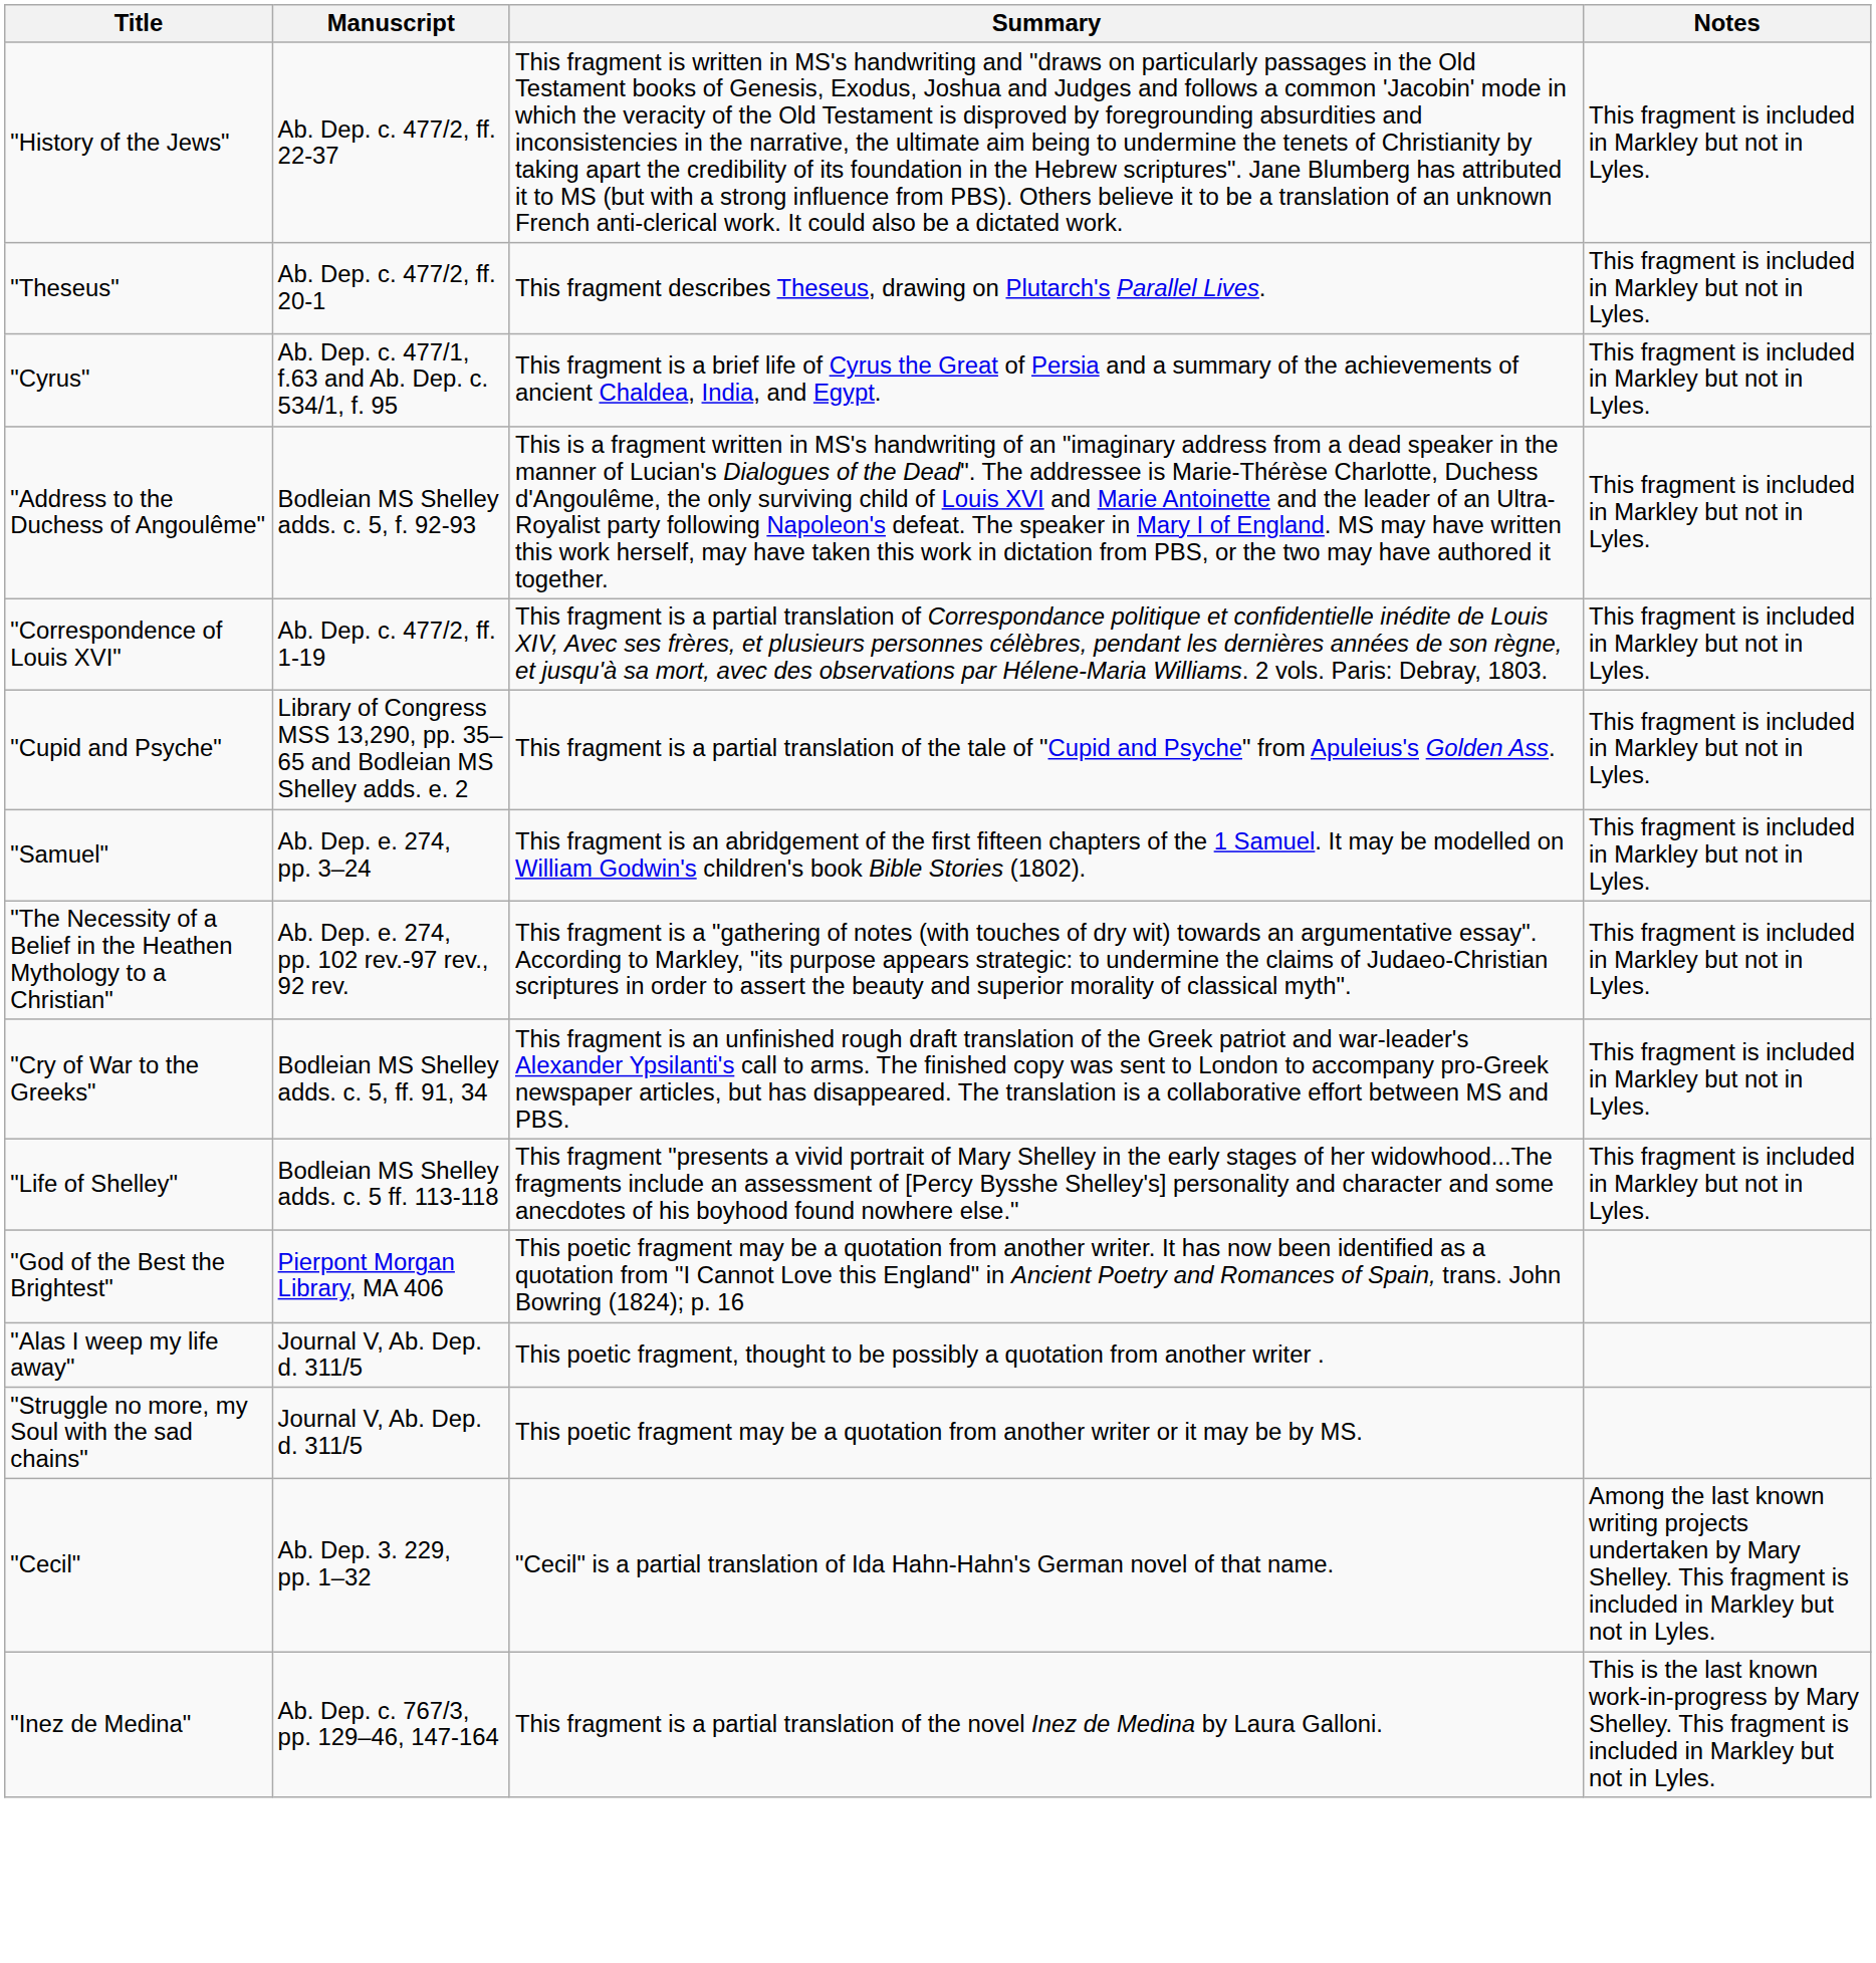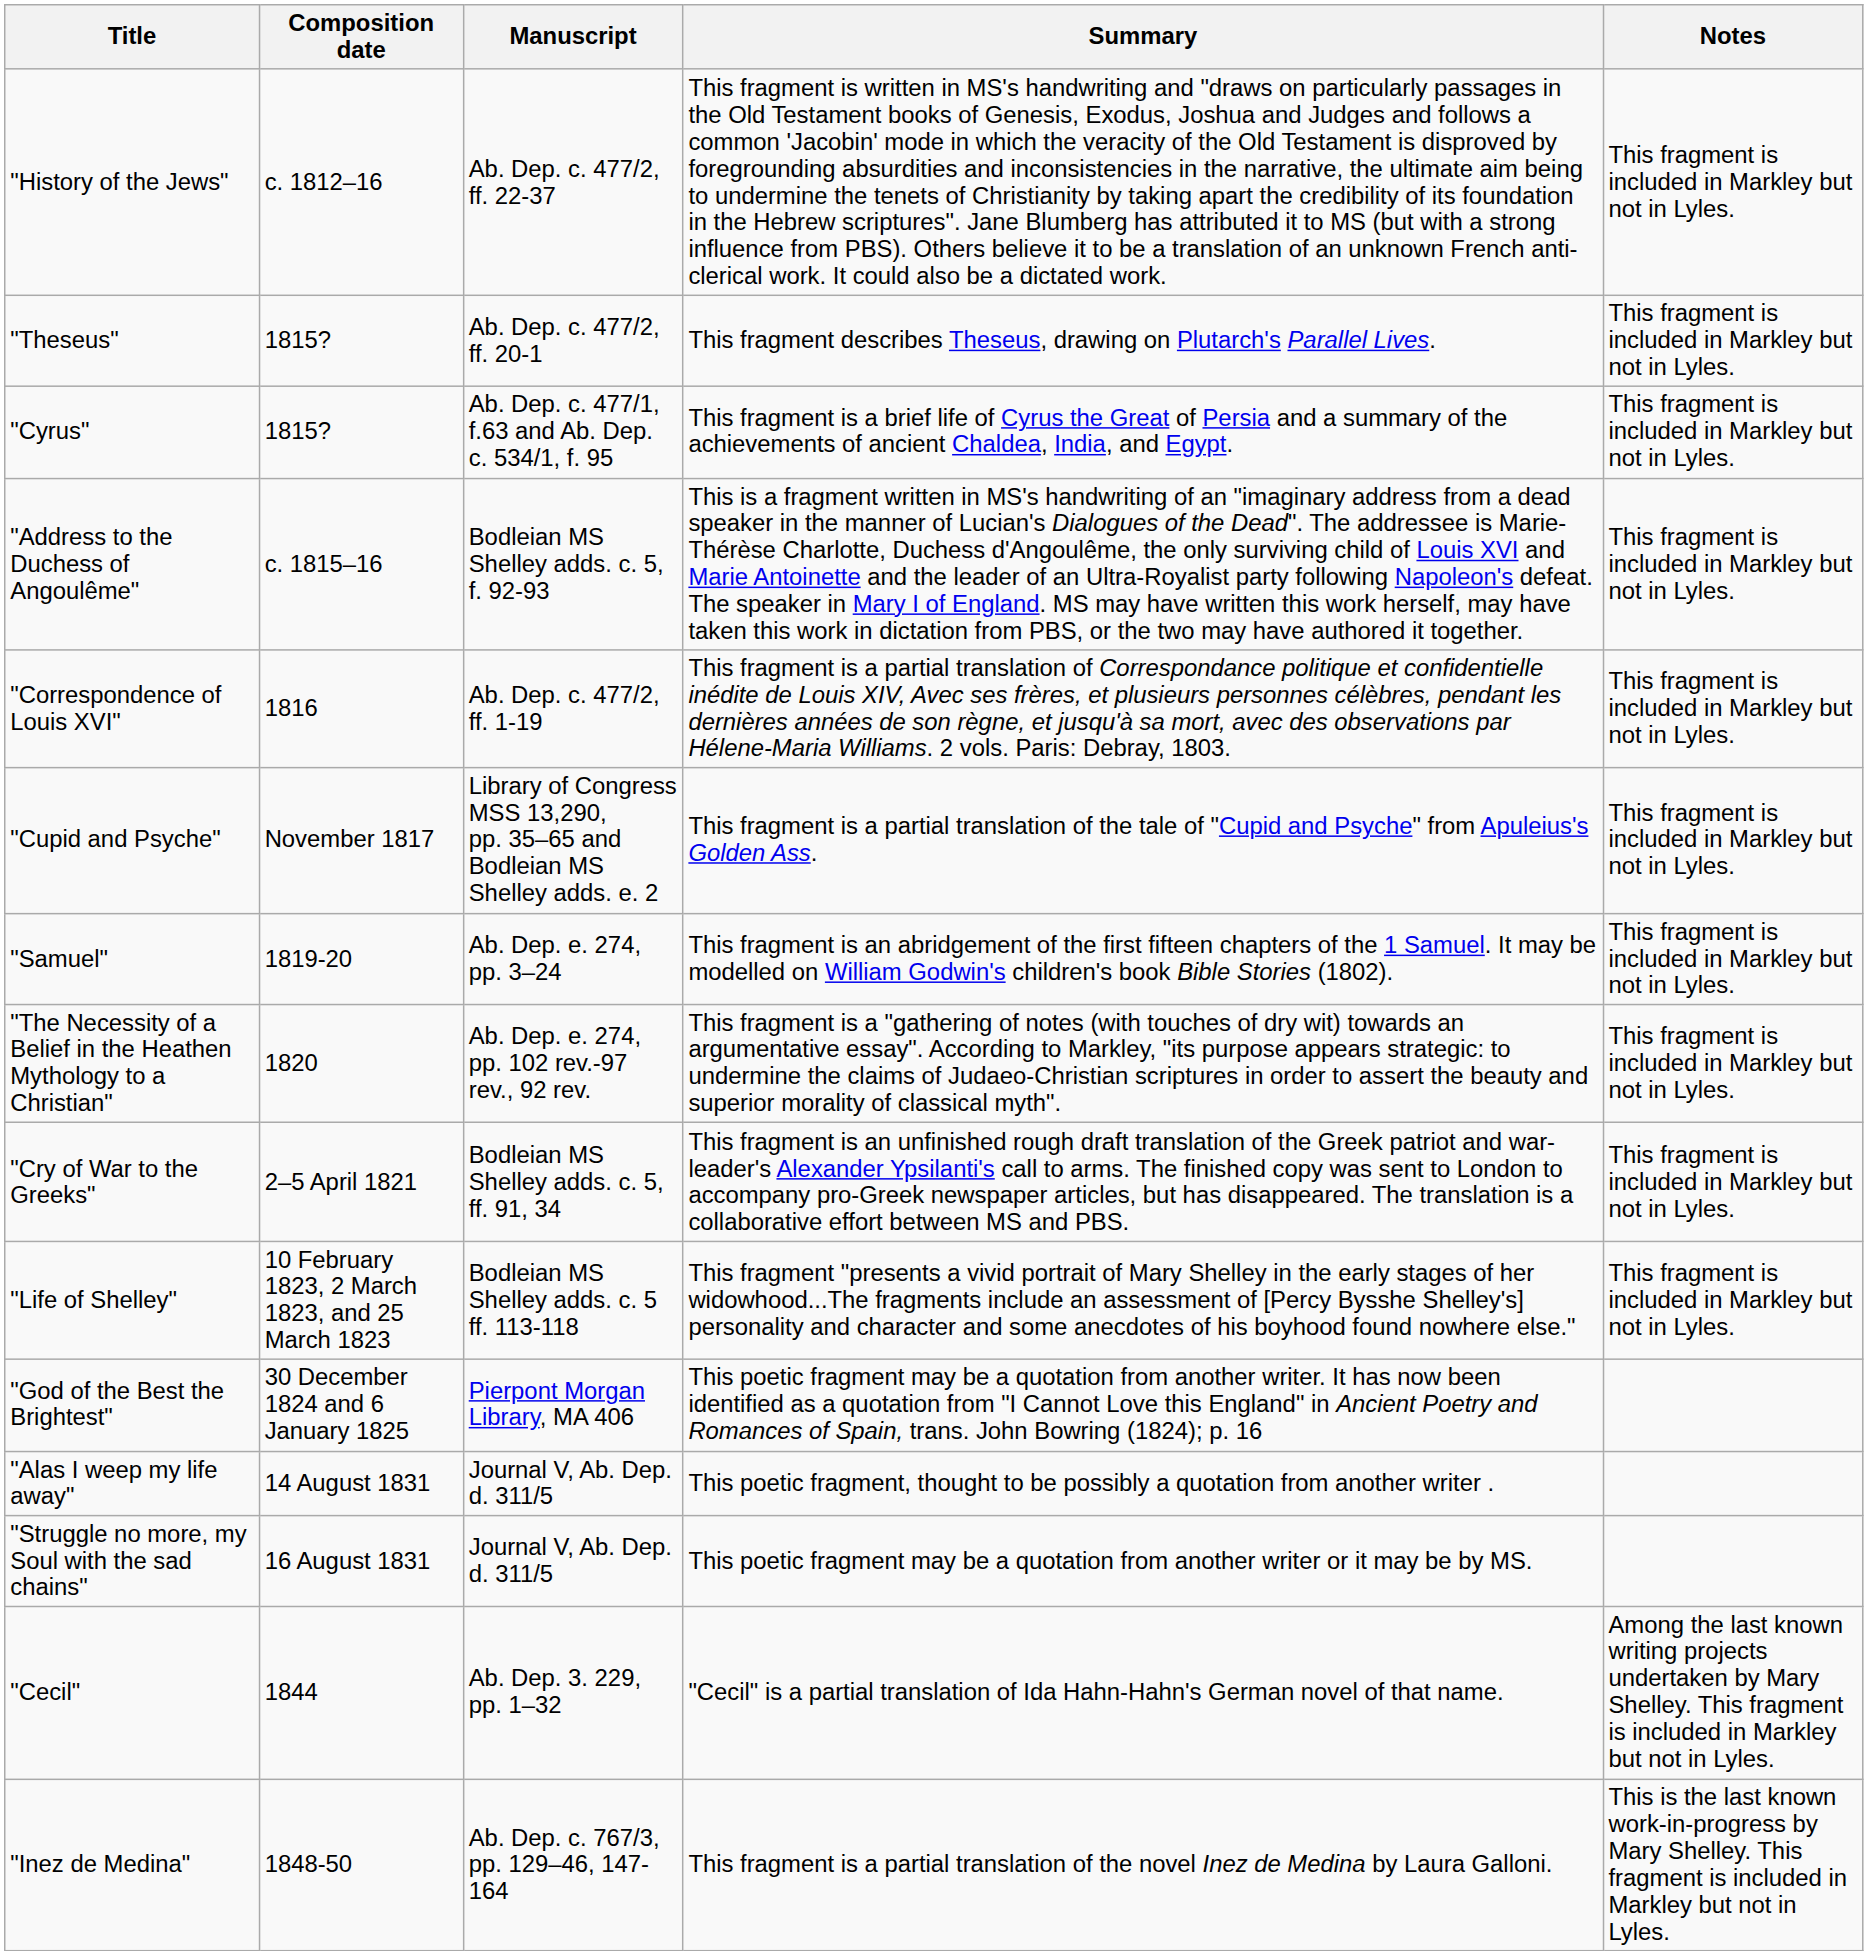 <table class="wikitable">
 <tr>
 <th>Title</th>
+<th>Composition date</th>
 <th>Manuscript</th>
 <th>Summary</th>
 <th>Notes</th>
 </tr>
 <tr>
 <td>"History of the Jews"</td>
+<td>c. 1812–16</td>
 <td>Ab. Dep. c. 477/2, ff. 22-37</td>
 <td>This fragment is written in MS's handwriting and "draws on particularly passages in the Old Testament books of Genesis, Exodus, Joshua and Judges and follows a common 'Jacobin' mode in which the veracity of the Old Testament is disproved by foregrounding absurdities and inconsistencies in the narrative, the ultimate aim being to undermine the tenets of Christianity by taking apart the credibility of its foundation in the Hebrew scriptures". Jane Blumberg has attributed it to MS (but with a strong influence from PBS). Others believe it to be a translation of an unknown French anti-clerical work. It could also be a dictated work.</td>
 <td>This fragment is included in Markley but not in Lyles.</td>
 </tr>
 <tr>
 <td>"Theseus"</td>
+<td>1815?</td>
 <td>Ab. Dep. c. 477/2, ff. 20-1</td>
 <td>This fragment describes <a href='#'>Theseus</a>, drawing on <a href='#'>Plutarch's</a> <em><a href='#'>Parallel Lives</a></em>.</td>
 <td>This fragment is included in Markley but not in Lyles.</td>
 </tr>
 <tr>
 <td>"Cyrus"</td>
+<td>1815?</td>
 <td>Ab. Dep. c. 477/1, f.63 and Ab. Dep. c. 534/1, f. 95</td>
 <td>This fragment is a brief life of <a href='#'>Cyrus the Great</a> of <a href='#'>Persia</a> and a summary of the achievements of ancient <a href='#'>Chaldea</a>, <a href='#'>India</a>, and <a href='#'>Egypt</a>.</td>
 <td>This fragment is included in Markley but not in Lyles.</td>
 </tr>
 <tr>
 <td>"Address to the Duchess of Angoulême"</td>
+<td>c. 1815–16</td>
 <td>Bodleian MS Shelley adds. c. 5, f. 92-93</td>
 <td>This is a fragment written in MS's handwriting of an "imaginary address from a dead speaker in the manner of Lucian's <em>Dialogues of the Dead</em>". The addressee is Marie-Thérèse Charlotte, Duchess d'Angoulême, the only surviving child of <a href='#'>Louis XVI</a> and <a href='#'>Marie Antoinette</a> and the leader of an Ultra-Royalist party following <a href='#'>Napoleon's</a> defeat. The speaker in <a href='#'>Mary I of England</a>. MS may have written this work herself, may have taken this work in dictation from PBS, or the two may have authored it together.</td>
 <td>This fragment is included in Markley but not in Lyles.</td>
 </tr>
 <tr>
 <td>"Correspondence of Louis XVI"</td>
+<td>1816</td>
 <td>Ab. Dep. c. 477/2, ff. 1-19</td>
 <td>This fragment is a partial translation of <em>Correspondance politique et confidentielle inédite de Louis XIV, Avec ses frères, et plusieurs personnes célèbres, pendant les dernières années de son règne, et jusqu'à sa mort, avec des observations par Hélene-Maria Williams</em>. 2 vols. Paris: Debray, 1803.</td>
 <td>This fragment is included in Markley but not in Lyles.</td>
 </tr>
 <tr>
 <td>"Cupid and Psyche"</td>
+<td>November 1817</td>
 <td>Library of Congress MSS 13,290, pp. 35–65 and Bodleian MS Shelley adds. e. 2</td>
 <td>This fragment is a partial translation of the tale of "<a href='#'>Cupid and Psyche</a>" from <a href='#'>Apuleius's</a> <em><a href='#'>Golden Ass</a></em>.</td>
 <td>This fragment is included in Markley but not in Lyles.</td>
 </tr>
 <tr>
 <td>"Samuel"</td>
+<td>1819-20</td>
 <td>Ab. Dep. e. 274, pp. 3–24</td>
 <td>This fragment is an abridgement of the first fifteen chapters of the <a href='#'>1 Samuel</a>. It may be modelled on <a href='#'>William Godwin's</a> children's book <em>Bible Stories</em> (1802).</td>
 <td>This fragment is included in Markley but not in Lyles.</td>
 </tr>
 <tr>
 <td>"The Necessity of a Belief in the Heathen Mythology to a Christian"</td>
+<td>1820</td>
 <td>Ab. Dep. e. 274, pp. 102 rev.-97 rev., 92 rev.</td>
 <td>This fragment is a "gathering of notes (with touches of dry wit) towards an argumentative essay". According to Markley, "its purpose appears strategic: to undermine the claims of Judaeo-Christian scriptures in order to assert the beauty and superior morality of classical myth".</td>
 <td>This fragment is included in Markley but not in Lyles.</td>
 </tr>
 <tr>
 <td>"Cry of War to the Greeks"</td>
+<td>2–5 April 1821</td>
 <td>Bodleian MS Shelley adds. c. 5, ff. 91, 34</td>
 <td>This fragment is an unfinished rough draft translation of the Greek patriot and war-leader's <a href='#'>Alexander Ypsilanti's</a> call to arms. The finished copy was sent to London to accompany pro-Greek newspaper articles, but has disappeared. The translation is a collaborative effort between MS and PBS.</td>
 <td>This fragment is included in Markley but not in Lyles.</td>
 </tr>
 <tr>
 <td>"Life of Shelley"</td>
+<td>10 February 1823, 2 March 1823, and 25 March 1823</td>
 <td>Bodleian MS Shelley adds. c. 5 ff. 113-118</td>
 <td>This fragment "presents a vivid portrait of Mary Shelley in the early stages of her widowhood...The fragments include an assessment of [Percy Bysshe Shelley's] personality and character and some anecdotes of his boyhood found nowhere else."</td>
 <td>This fragment is included in Markley but not in Lyles.</td>
 </tr>
 <tr>
 <td>"God of the Best the Brightest"</td>
+<td>30 December 1824 and 6 January 1825</td>
 <td><a href='#'>Pierpont Morgan Library</a>, MA 406</td>
 <td>This poetic fragment may be a quotation from another writer. It has now been identified as a quotation from "I Cannot Love this England" in <em>Ancient Poetry and Romances of Spain,</em> trans. John Bowring (1824); p. 16</td>
 <td></td>
 </tr>
 <tr>
 <td>"Alas I weep my life away"</td>
+<td>14 August 1831</td>
 <td>Journal V, Ab. Dep. d. 311/5</td>
 <td>This poetic fragment, thought to be possibly a quotation from another writer .</td>
 <td></td>
 </tr>
 <tr>
 <td>"Struggle no more, my Soul with the sad chains"</td>
+<td>16 August 1831</td>
 <td>Journal V, Ab. Dep. d. 311/5</td>
 <td>This poetic fragment may be a quotation from another writer or it may be by MS.</td>
 <td></td>
 </tr>
 <tr>
 <td>"Cecil"</td>
+<td>1844</td>
 <td>Ab. Dep. 3. 229, pp. 1–32</td>
 <td>"Cecil" is a partial translation of Ida Hahn-Hahn's German novel of that name.</td>
 <td>Among the last known writing projects undertaken by Mary Shelley. This fragment is included in Markley but not in Lyles.</td>
 </tr>
 <tr>
 <td>"Inez de Medina"</td>
+<td>1848-50</td>
 <td>Ab. Dep. c. 767/3, pp. 129–46, 147-164</td>
 <td>This fragment is a partial translation of the novel <em>Inez de Medina</em> by Laura Galloni.</td>
 <td>This is the last known work-in-progress by Mary Shelley. This fragment is included in Markley but not in Lyles.</td>
 </tr>
 </table>
